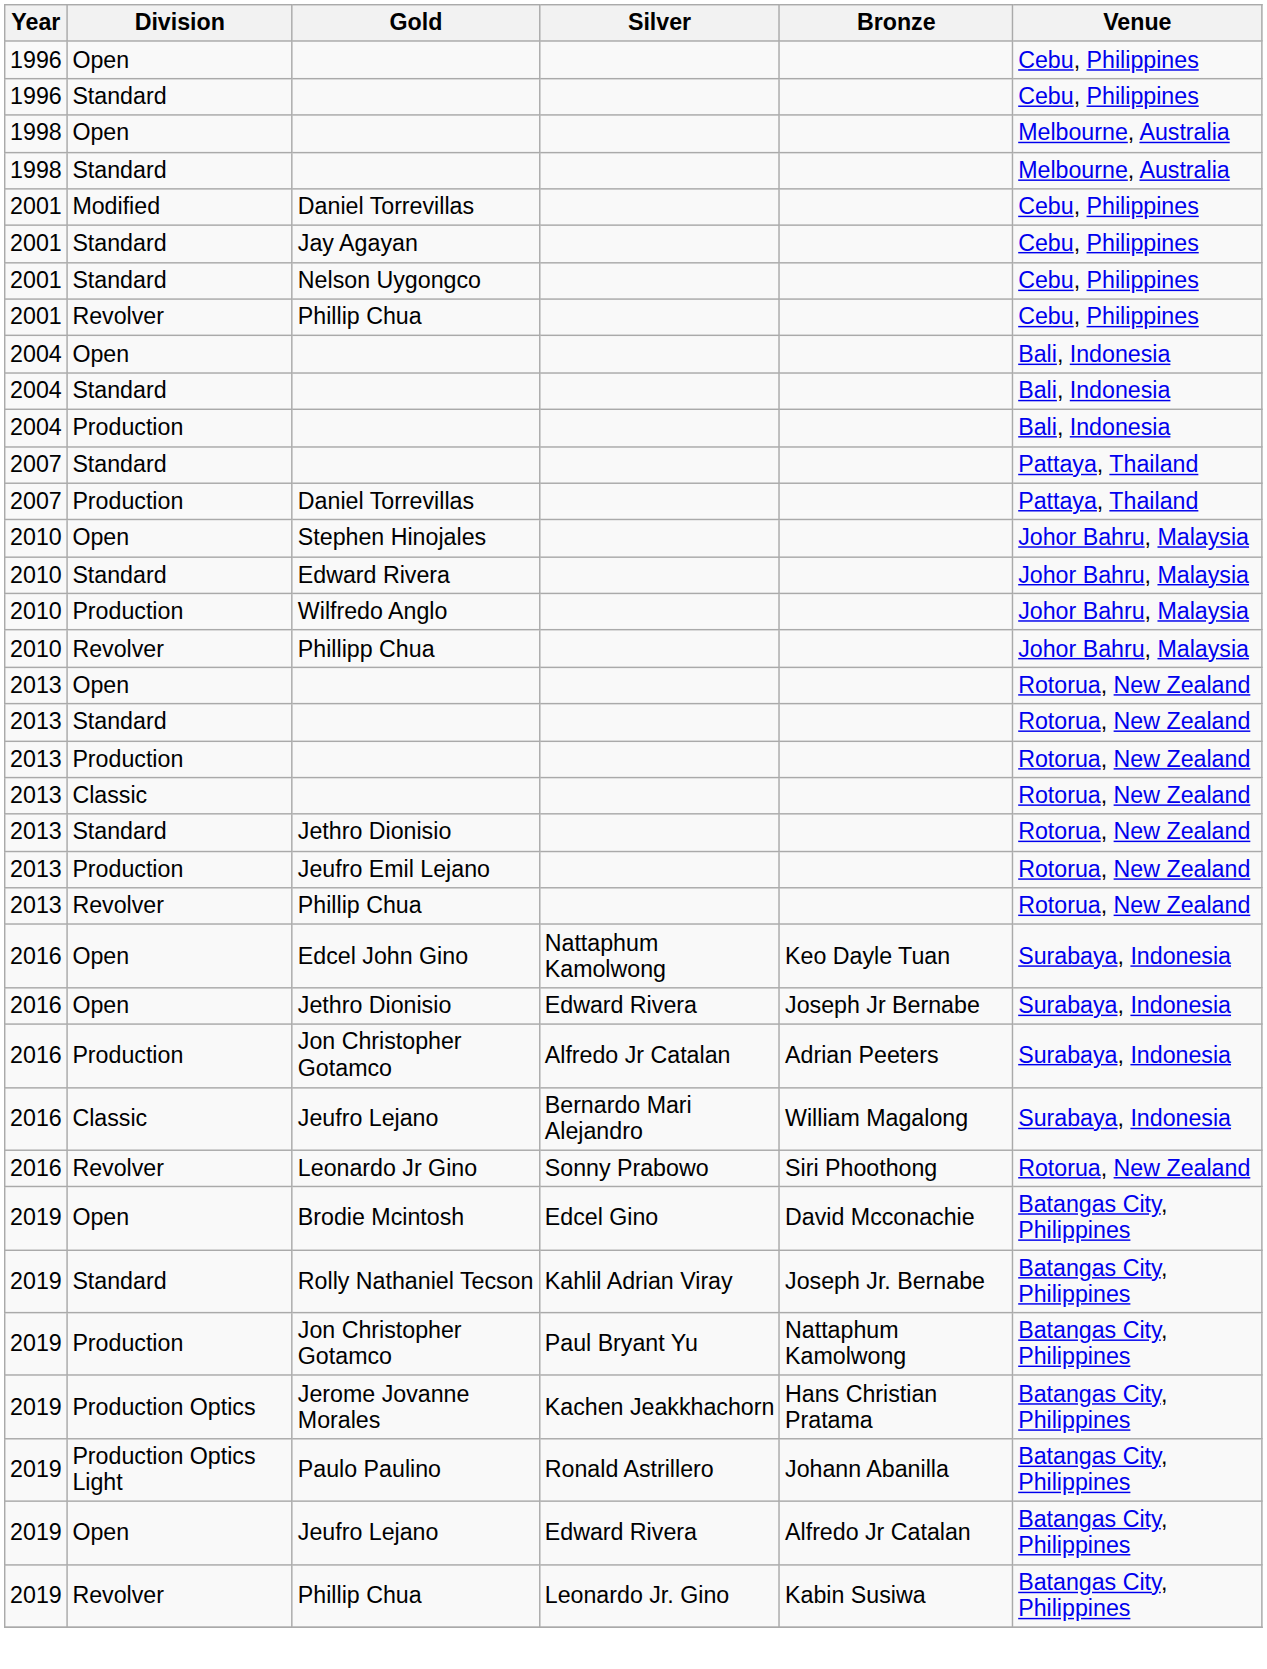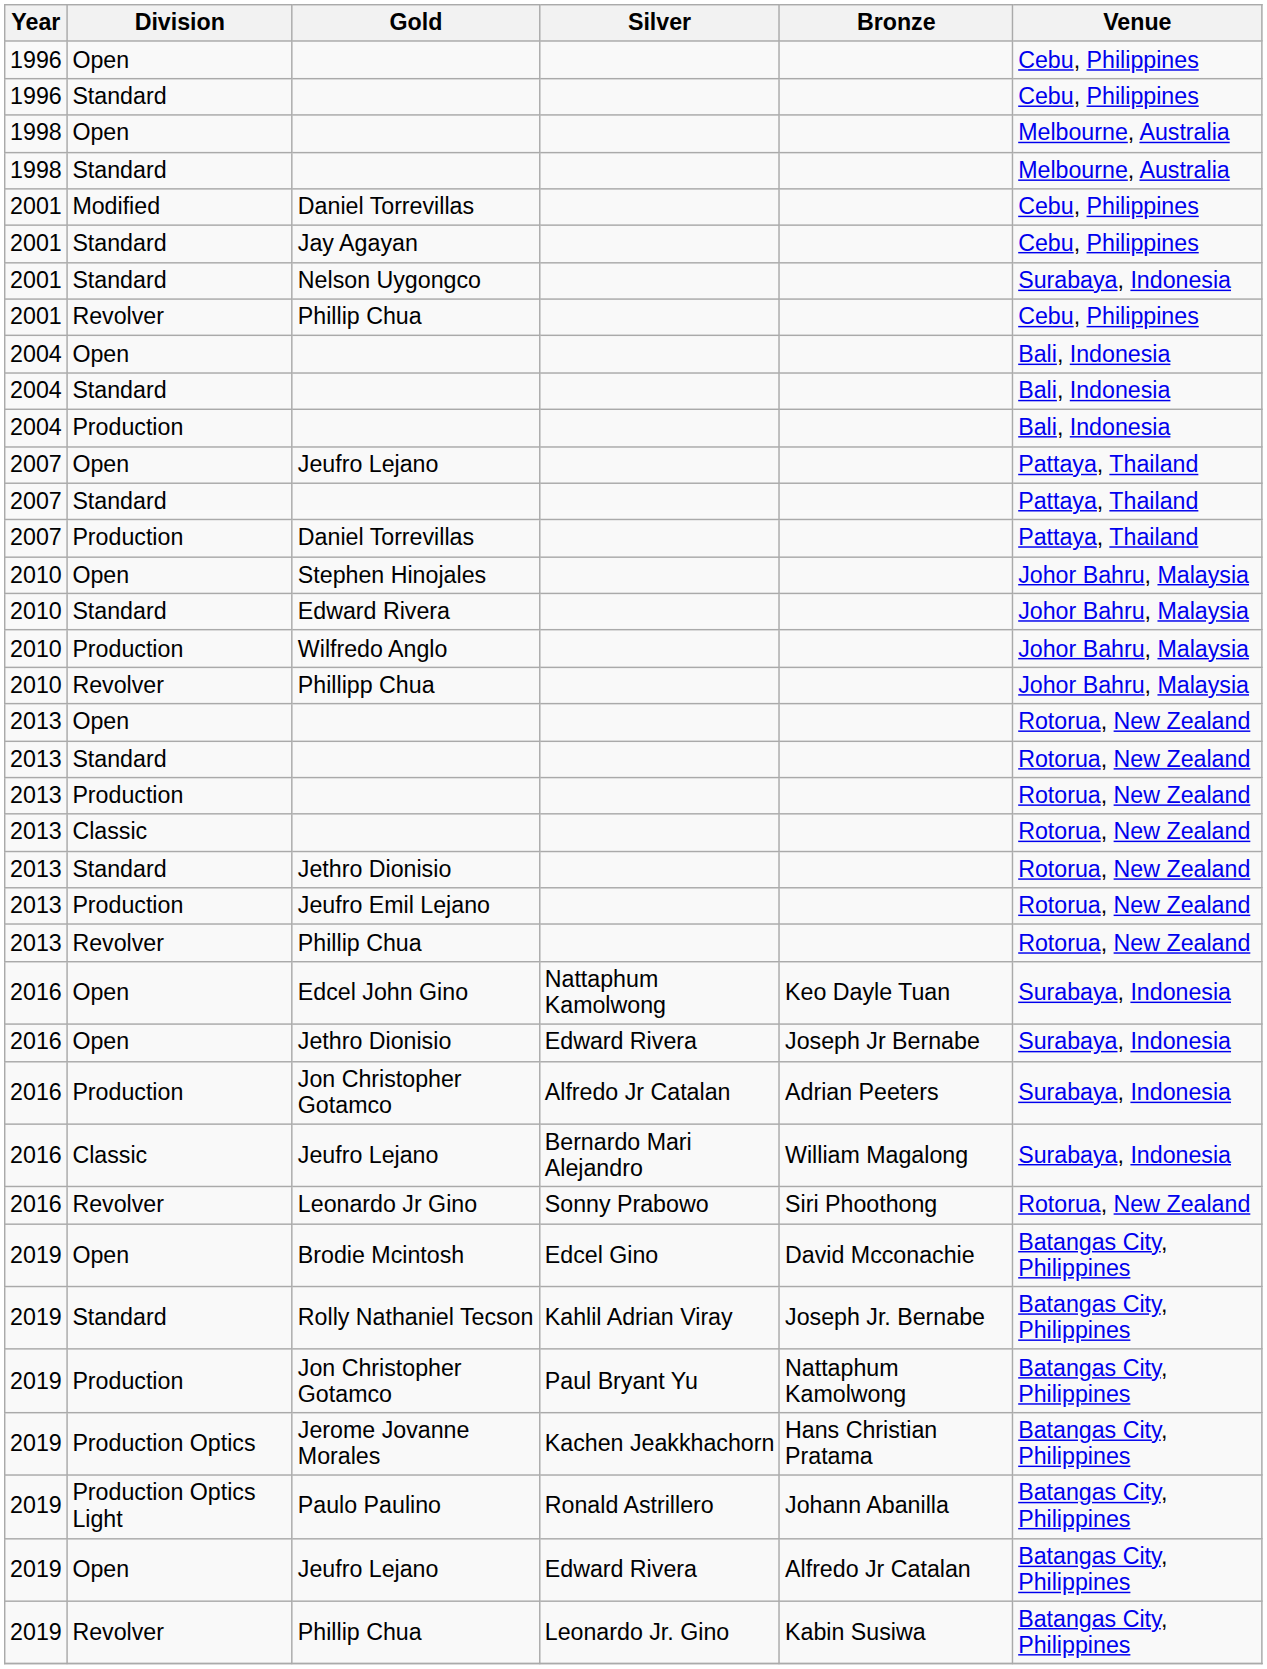 <table class="wikitable sortable" style="text-align: left;">
 <tr>
 <th>Year</th>
 <th>Division</th>
 <th> Gold</th>
 <th> Silver</th>
 <th> Bronze</th>
 <th>Venue</th>
 </tr>
 <tr>
 <td>1996</td>
 <td>Open</td>
 <td></td>
 <td></td>
 <td></td>
 <td><a href='#'>Cebu</a>, <a href='#'>Philippines</a></td>
 </tr>
 <tr>
 <td>1996</td>
 <td>Standard</td>
 <td></td>
 <td></td>
 <td></td>
 <td><a href='#'>Cebu</a>, <a href='#'>Philippines</a></td>
 </tr>
 <tr>
 <td>1998</td>
 <td>Open</td>
 <td></td>
 <td></td>
 <td></td>
 <td><a href='#'>Melbourne</a>, <a href='#'>Australia</a></td>
 </tr>
 <tr>
 <td>1998</td>
 <td>Standard</td>
 <td></td>
 <td></td>
 <td></td>
 <td><a href='#'>Melbourne</a>, <a href='#'>Australia</a></td>
 </tr>
 <tr>
 <td>2001</td>
 <td>Modified</td>
 <td>Daniel Torrevillas</td>
 <td></td>
 <td></td>
 <td><a href='#'>Cebu</a>, <a href='#'>Philippines</a></td>
 </tr>
 <tr>
 <td>2001</td>
 <td>Standard</td>
 <td>Jay Agayan</td>
 <td></td>
 <td></td>
 <td><a href='#'>Cebu</a>, <a href='#'>Philippines</a></td>
 </tr>
 <tr>
 <td>2001</td>
 <td>Standard</td>
 <td>Nelson Uygongco</td>
 <td></td>
 <td></td>
-<td><a href='#'>Cebu</a>, <a href='#'>Philippines</a></td>
+<td><a href='#'>Surabaya</a>, <a href='#'>Indonesia</a></td>
 </tr>
 <tr>
 <td>2001</td>
 <td>Revolver</td>
 <td>Phillip Chua</td>
 <td></td>
 <td></td>
 <td><a href='#'>Cebu</a>, <a href='#'>Philippines</a></td>
 </tr>
 <tr>
 <td>2004</td>
 <td>Open</td>
 <td></td>
 <td></td>
 <td></td>
 <td><a href='#'>Bali</a>, <a href='#'>Indonesia</a></td>
 </tr>
 <tr>
 <td>2004</td>
 <td>Standard</td>
 <td></td>
 <td></td>
 <td></td>
 <td><a href='#'>Bali</a>, <a href='#'>Indonesia</a></td>
 </tr>
 <tr>
 <td>2004</td>
 <td>Production</td>
 <td></td>
 <td></td>
 <td></td>
 <td><a href='#'>Bali</a>, <a href='#'>Indonesia</a></td>
+</tr>
+<tr>
+<td>2007</td>
+<td>Open</td>
+<td>Jeufro Lejano</td>
+<td></td>
+<td></td>
+<td><a href='#'>Pattaya</a>, <a href='#'>Thailand</a></td>
 </tr>
 <tr>
 <td>2007</td>
 <td>Standard</td>
 <td></td>
 <td></td>
 <td></td>
 <td><a href='#'>Pattaya</a>, <a href='#'>Thailand</a></td>
 </tr>
 <tr>
 <td>2007</td>
 <td>Production</td>
 <td>Daniel Torrevillas</td>
 <td></td>
 <td></td>
 <td><a href='#'>Pattaya</a>, <a href='#'>Thailand</a></td>
 </tr>
 <tr>
 <td>2010</td>
 <td>Open</td>
 <td>Stephen Hinojales</td>
 <td></td>
 <td></td>
 <td><a href='#'>Johor Bahru</a>, <a href='#'>Malaysia</a></td>
 </tr>
 <tr>
 <td>2010</td>
 <td>Standard</td>
 <td>Edward Rivera</td>
 <td></td>
 <td></td>
 <td><a href='#'>Johor Bahru</a>, <a href='#'>Malaysia</a></td>
 </tr>
 <tr>
 <td>2010</td>
 <td>Production</td>
 <td>Wilfredo Anglo</td>
 <td></td>
 <td></td>
 <td><a href='#'>Johor Bahru</a>, <a href='#'>Malaysia</a></td>
 </tr>
 <tr>
 <td>2010</td>
 <td>Revolver</td>
 <td>Phillipp Chua</td>
 <td></td>
 <td></td>
 <td><a href='#'>Johor Bahru</a>, <a href='#'>Malaysia</a></td>
 </tr>
 <tr>
 <td>2013</td>
 <td>Open</td>
 <td></td>
 <td></td>
 <td></td>
 <td><a href='#'>Rotorua</a>, <a href='#'>New Zealand</a></td>
 </tr>
 <tr>
 <td>2013</td>
 <td>Standard</td>
 <td></td>
 <td></td>
 <td></td>
 <td><a href='#'>Rotorua</a>, <a href='#'>New Zealand</a></td>
 </tr>
 <tr>
 <td>2013</td>
 <td>Production</td>
 <td></td>
 <td></td>
 <td></td>
 <td><a href='#'>Rotorua</a>, <a href='#'>New Zealand</a></td>
 </tr>
 <tr>
 <td>2013</td>
 <td>Classic</td>
 <td></td>
 <td></td>
 <td></td>
 <td><a href='#'>Rotorua</a>, <a href='#'>New Zealand</a></td>
 </tr>
 <tr>
 <td>2013</td>
 <td>Standard</td>
 <td>Jethro Dionisio</td>
 <td></td>
 <td></td>
 <td><a href='#'>Rotorua</a>, <a href='#'>New Zealand</a></td>
 </tr>
 <tr>
 <td>2013</td>
 <td>Production</td>
 <td>Jeufro Emil Lejano</td>
 <td></td>
 <td></td>
 <td><a href='#'>Rotorua</a>, <a href='#'>New Zealand</a></td>
 </tr>
 <tr>
 <td>2013</td>
 <td>Revolver</td>
 <td>Phillip Chua</td>
 <td></td>
 <td></td>
 <td><a href='#'>Rotorua</a>, <a href='#'>New Zealand</a></td>
 </tr>
 <tr>
 <td>2016</td>
 <td>Open</td>
 <td>Edcel John Gino</td>
 <td>Nattaphum Kamolwong</td>
 <td>Keo Dayle Tuan</td>
 <td><a href='#'>Surabaya</a>, <a href='#'>Indonesia</a></td>
 </tr>
 <tr>
 <td>2016</td>
 <td>Open</td>
 <td> Jethro Dionisio</td>
 <td> Edward Rivera</td>
 <td> Joseph Jr Bernabe</td>
 <td><a href='#'>Surabaya</a>, <a href='#'>Indonesia</a></td>
 </tr>
 <tr>
 <td>2016</td>
 <td>Production</td>
 <td> Jon Christopher Gotamco</td>
 <td> Alfredo Jr Catalan</td>
 <td> Adrian Peeters</td>
 <td><a href='#'>Surabaya</a>, <a href='#'>Indonesia</a></td>
 </tr>
 <tr>
 <td>2016</td>
 <td>Classic</td>
 <td> Jeufro Lejano</td>
 <td> Bernardo Mari Alejandro</td>
 <td> William Magalong</td>
 <td><a href='#'>Surabaya</a>, <a href='#'>Indonesia</a></td>
 </tr>
 <tr>
 <td>2016</td>
 <td>Revolver</td>
 <td> Leonardo Jr Gino</td>
 <td> Sonny Prabowo</td>
 <td> Siri Phoothong</td>
 <td><a href='#'>Rotorua</a>, <a href='#'>New Zealand</a></td>
 </tr>
 <tr>
 <td>2019</td>
 <td>Open</td>
 <td> Brodie Mcintosh</td>
 <td> Edcel Gino</td>
 <td> David Mcconachie</td>
 <td><a href='#'>Batangas City</a>, <a href='#'>Philippines</a></td>
 </tr>
 <tr>
 <td>2019</td>
 <td>Standard</td>
 <td> Rolly Nathaniel Tecson</td>
 <td> Kahlil Adrian Viray</td>
 <td> Joseph Jr. Bernabe</td>
 <td><a href='#'>Batangas City</a>, <a href='#'>Philippines</a></td>
 </tr>
 <tr>
 <td>2019</td>
 <td>Production</td>
 <td> Jon Christopher Gotamco</td>
 <td> Paul Bryant Yu</td>
 <td> Nattaphum Kamolwong</td>
 <td><a href='#'>Batangas City</a>, <a href='#'>Philippines</a></td>
 </tr>
 <tr>
 <td>2019</td>
 <td>Production Optics</td>
 <td> Jerome Jovanne Morales</td>
 <td> Kachen Jeakkhachorn</td>
 <td> Hans Christian Pratama</td>
 <td><a href='#'>Batangas City</a>, <a href='#'>Philippines</a></td>
 </tr>
 <tr>
 <td>2019</td>
 <td>Production Optics Light</td>
 <td> Paulo Paulino</td>
 <td> Ronald Astrillero</td>
 <td> Johann Abanilla</td>
 <td><a href='#'>Batangas City</a>, <a href='#'>Philippines</a></td>
 </tr>
 <tr>
 <td>2019</td>
 <td>Open</td>
 <td> Jeufro Lejano</td>
 <td> Edward Rivera</td>
 <td> Alfredo Jr Catalan</td>
 <td><a href='#'>Batangas City</a>, <a href='#'>Philippines</a></td>
 </tr>
 <tr>
 <td>2019</td>
 <td>Revolver</td>
 <td> Phillip Chua</td>
 <td> Leonardo Jr. Gino</td>
 <td> Kabin Susiwa</td>
 <td><a href='#'>Batangas City</a>, <a href='#'>Philippines</a></td>
 </tr>
 <tr>
 </tr>
 </table>
